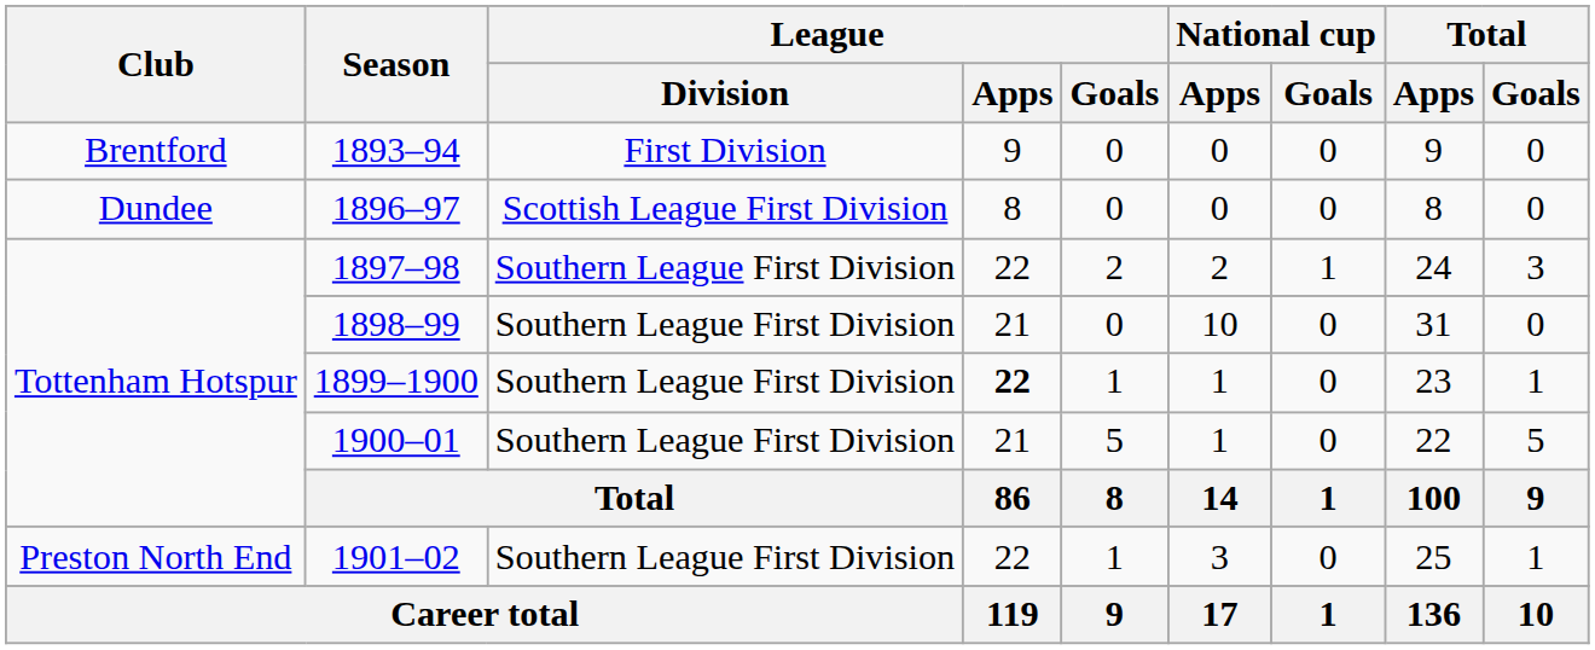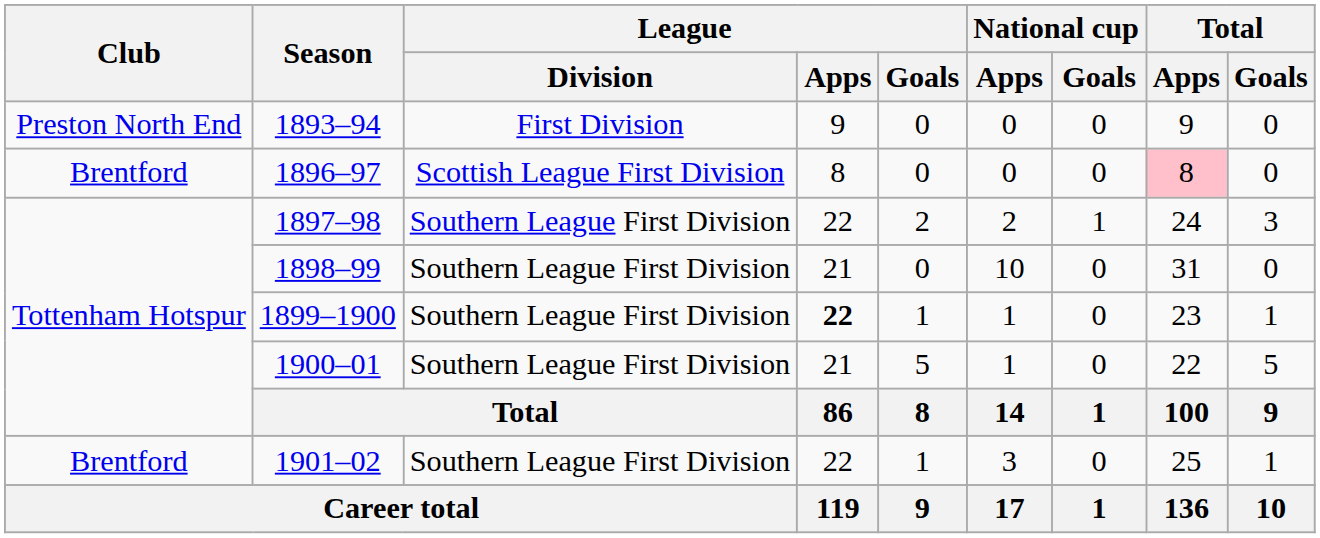 <table class="wikitable" style="text-align: center;">
 <tr>
 <th rowspan="2">Club</th>
 <th rowspan="2">Season</th>
 <th colspan="3">League</th>
 <th colspan="2">National cup</th>
 <th colspan="2">Total</th>
 </tr>
 <tr>
 <th>Division</th>
 <th>Apps</th>
 <th>Goals</th>
 <th>Apps</th>
 <th>Goals</th>
 <th>Apps</th>
 <th>Goals</th>
 </tr>
 <tr>
-<td><a href='#'>Brentford</a></td>
+<td><a href='#'>Preston North End</a></td>
 <td><a href='#'>1893–94</a></td>
 <td><a href='#'>First Division</a></td>
 <td>9</td>
 <td>0</td>
 <td>0</td>
 <td>0</td>
 <td>9</td>
 <td>0</td>
 </tr>
 <tr>
-<td><a href='#'>Dundee</a></td>
+<td><a href='#'>Brentford</a></td>
 <td><a href='#'>1896–97</a></td>
 <td><a href='#'>Scottish League First Division</a></td>
 <td>8</td>
 <td>0</td>
 <td>0</td>
 <td>0</td>
-<td>8</td>
+<td style="background: pink;">8</td>
 <td>0</td>
 </tr>
 <tr>
 <td rowspan="5"><a href='#'>Tottenham Hotspur</a></td>
 <td><a href='#'>1897–98</a></td>
 <td><a href='#'>Southern League</a> First Division</td>
 <td>22</td>
 <td>2</td>
 <td>2</td>
 <td>1</td>
 <td>24</td>
 <td>3</td>
 </tr>
 <tr>
 <td><a href='#'>1898–99</a></td>
 <td>Southern League First Division</td>
 <td>21</td>
 <td>0</td>
 <td>10</td>
 <td>0</td>
 <td>31</td>
 <td>0</td>
 </tr>
 <tr>
 <td><a href='#'>1899–1900</a></td>
 <td>Southern League First Division</td>
 <td><strong>22</strong></td>
 <td>1</td>
 <td>1</td>
 <td>0</td>
 <td>23</td>
 <td>1</td>
 </tr>
 <tr>
 <td><a href='#'>1900–01</a></td>
 <td>Southern League First Division</td>
 <td>21</td>
 <td>5</td>
 <td>1</td>
 <td>0</td>
 <td>22</td>
 <td>5</td>
 </tr>
 <tr>
 <th colspan="2">Total</th>
 <th>86</th>
 <th>8</th>
 <th>14</th>
 <th>1</th>
 <th>100</th>
 <th>9</th>
 </tr>
 <tr>
-<td><a href='#'>Preston North End</a></td>
+<td><a href='#'>Brentford</a></td>
 <td><a href='#'>1901–02</a></td>
 <td>Southern League First Division</td>
 <td>22</td>
 <td>1</td>
 <td>3</td>
 <td>0</td>
 <td>25</td>
 <td>1</td>
 </tr>
 <tr>
 <th colspan="3">Career total</th>
 <th>119</th>
 <th>9</th>
 <th>17</th>
 <th>1</th>
 <th>136</th>
 <th>10</th>
 </tr>
 </table>
